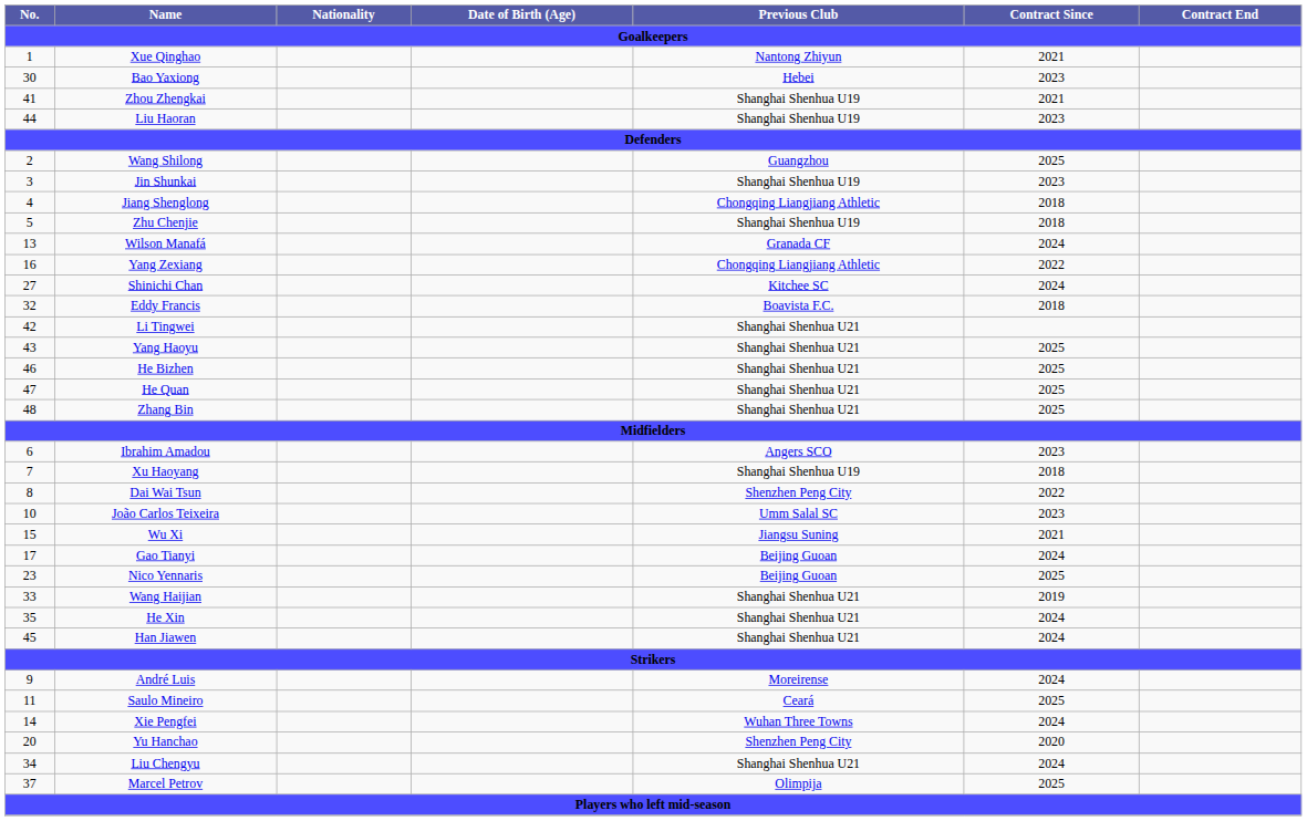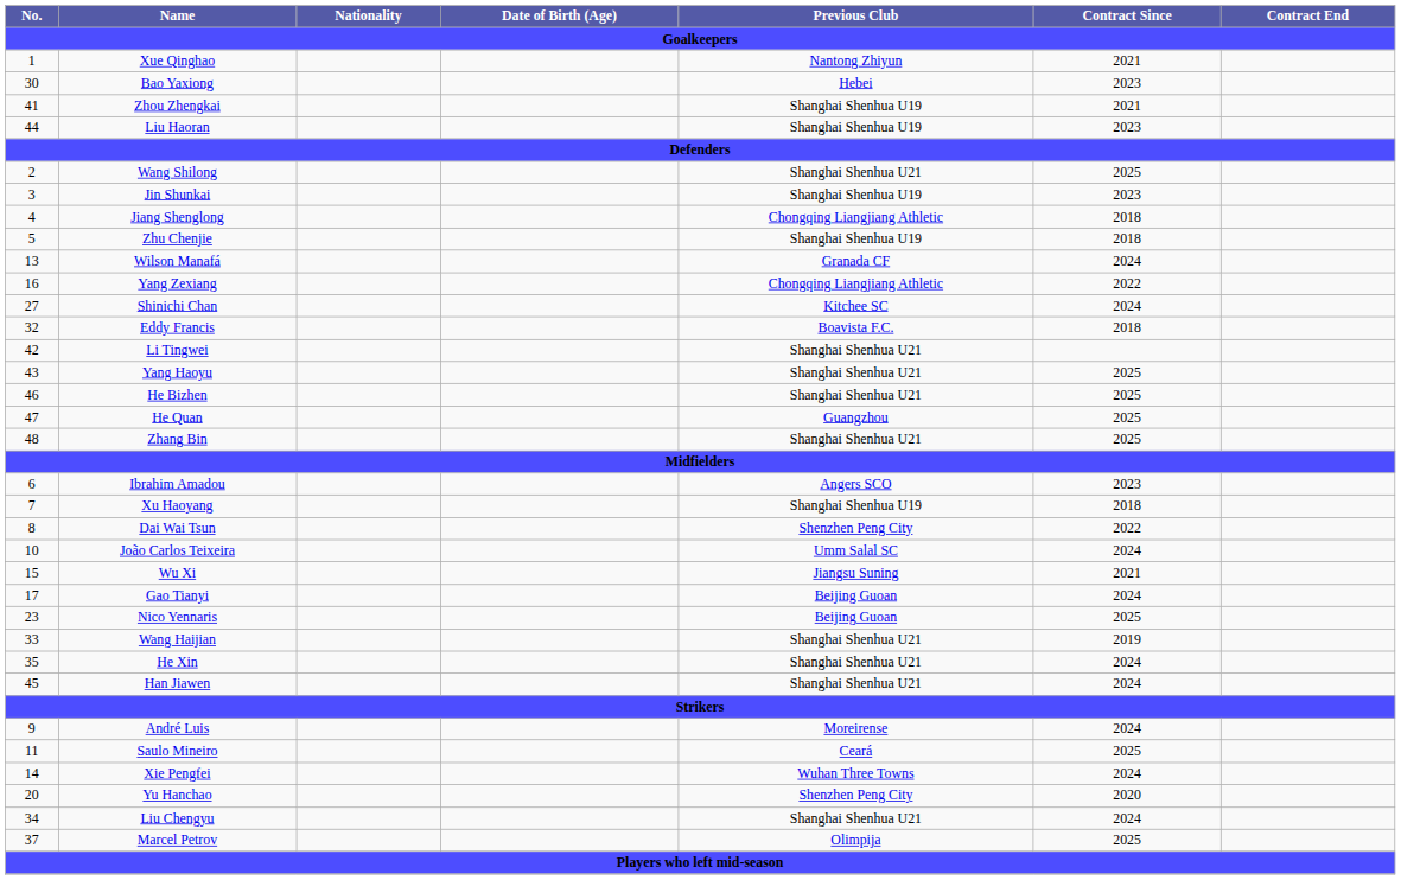 <table class="wikitable" style="text-align:center; font-size:100%; width:100%;">
 <tr>
 <th style="background:#545AA7; color:white; text-align:center;">No.</th>
 <th style="background:#545AA7; color:white; text-align:center;">Name</th>
 <th style="background:#545AA7; color:white; text-align:center;">Nationality</th>
 <th style="background:#545AA7; color:white; text-align:center;">Date of Birth (Age)</th>
 <th style="background:#545AA7; color:white; text-align:center;">Previous Club</th>
 <th style="background:#545AA7; color:white; text-align:center;">Contract Since</th>
 <th style="background:#545AA7; color:white; text-align:center;">Contract End</th>
 </tr>
 <tr>
 <th colspan="8" style="background:#4D4DFF; color:black; text-align:center">Goalkeepers</th>
 </tr>
 <tr>
 <td>1</td>
 <td><a href='#'>Xue Qinghao</a></td>
 <td></td>
 <td></td>
 <td> <a href='#'>Nantong Zhiyun</a></td>
 <td>2021</td>
 <td></td>
 </tr>
 <tr>
 <td>30</td>
 <td><a href='#'>Bao Yaxiong</a></td>
 <td></td>
 <td></td>
 <td> <a href='#'>Hebei</a></td>
 <td>2023</td>
 <td></td>
 </tr>
 <tr>
 <td>41</td>
 <td><a href='#'>Zhou Zhengkai</a></td>
 <td></td>
 <td></td>
 <td> Shanghai Shenhua U19</td>
 <td>2021</td>
 <td></td>
 </tr>
 <tr>
 <td>44</td>
 <td><a href='#'>Liu Haoran</a></td>
 <td></td>
 <td></td>
 <td> Shanghai Shenhua U19</td>
 <td>2023</td>
 <td></td>
 </tr>
 <tr>
 <th colspan="8" style="background:#4D4DFF; color:black; text-align:center">Defenders</th>
 </tr>
 <tr>
 <td>2</td>
 <td><a href='#'>Wang Shilong</a></td>
 <td></td>
 <td></td>
-<td> <a href='#'>Guangzhou</a></td>
+<td> Shanghai Shenhua U21</td>
 <td>2025</td>
 <td></td>
 </tr>
 <tr>
 <td>3</td>
 <td><a href='#'>Jin Shunkai</a></td>
 <td></td>
 <td></td>
 <td> Shanghai Shenhua U19</td>
 <td>2023</td>
 <td></td>
 </tr>
 <tr>
 <td>4</td>
 <td><a href='#'>Jiang Shenglong</a></td>
 <td></td>
 <td></td>
 <td> <a href='#'>Chongqing Liangjiang Athletic</a></td>
 <td>2018</td>
 <td></td>
 </tr>
 <tr>
 <td>5</td>
 <td><a href='#'>Zhu Chenjie</a></td>
 <td></td>
 <td></td>
 <td> Shanghai Shenhua U19</td>
 <td>2018</td>
 <td></td>
 </tr>
 <tr>
 <td>13</td>
 <td><a href='#'>Wilson Manafá</a></td>
 <td></td>
 <td></td>
 <td> <a href='#'>Granada CF</a></td>
 <td>2024</td>
 <td></td>
 </tr>
 <tr>
 <td>16</td>
 <td><a href='#'>Yang Zexiang</a></td>
 <td></td>
 <td></td>
 <td> <a href='#'>Chongqing Liangjiang Athletic</a></td>
 <td>2022</td>
 <td></td>
 </tr>
 <tr>
 <td>27</td>
 <td><a href='#'>Shinichi Chan</a></td>
 <td></td>
 <td></td>
 <td> <a href='#'>Kitchee SC</a></td>
 <td>2024</td>
 <td></td>
 </tr>
 <tr>
 <td>32</td>
 <td><a href='#'>Eddy Francis</a></td>
 <td></td>
 <td></td>
 <td> <a href='#'>Boavista F.C.</a></td>
 <td>2018</td>
 <td></td>
 </tr>
 <tr>
 <td>42</td>
 <td><a href='#'>Li Tingwei</a></td>
 <td></td>
 <td></td>
 <td> Shanghai Shenhua U21</td>
 <td></td>
 <td></td>
 </tr>
 <tr>
 <td>43</td>
 <td><a href='#'>Yang Haoyu</a></td>
 <td></td>
 <td></td>
 <td> Shanghai Shenhua U21</td>
 <td>2025</td>
 <td></td>
 </tr>
 <tr>
 <td>46</td>
 <td><a href='#'>He Bizhen</a></td>
 <td></td>
 <td></td>
 <td> Shanghai Shenhua U21</td>
 <td>2025</td>
 <td></td>
 </tr>
 <tr>
 <td>47</td>
 <td><a href='#'>He Quan</a></td>
 <td></td>
 <td></td>
-<td> Shanghai Shenhua U21</td>
+<td> <a href='#'>Guangzhou</a></td>
 <td>2025</td>
 <td></td>
 </tr>
 <tr>
 <td>48</td>
 <td><a href='#'>Zhang Bin</a></td>
 <td></td>
 <td></td>
 <td> Shanghai Shenhua U21</td>
 <td>2025</td>
 <td></td>
 </tr>
 <tr>
 <th colspan="8" style="background:#4D4DFF; color:black; text-align:center">Midfielders</th>
 </tr>
 <tr>
 <td>6</td>
 <td><a href='#'>Ibrahim Amadou</a></td>
 <td></td>
 <td></td>
 <td> <a href='#'>Angers SCO</a></td>
 <td>2023</td>
 <td></td>
 </tr>
 <tr>
 <td>7</td>
 <td><a href='#'>Xu Haoyang</a></td>
 <td></td>
 <td></td>
 <td> Shanghai Shenhua U19</td>
 <td>2018</td>
 <td></td>
 </tr>
 <tr>
 <td>8</td>
 <td><a href='#'>Dai Wai Tsun</a></td>
 <td></td>
 <td></td>
 <td> <a href='#'>Shenzhen Peng City</a></td>
 <td>2022</td>
 <td></td>
 </tr>
 <tr>
 <td>10</td>
 <td><a href='#'>João Carlos Teixeira</a></td>
 <td></td>
 <td></td>
 <td> <a href='#'>Umm Salal SC</a></td>
-<td>2023</td>
+<td>2024</td>
 <td></td>
 </tr>
 <tr>
 <td>15</td>
 <td><a href='#'>Wu Xi</a></td>
 <td></td>
 <td></td>
 <td> <a href='#'>Jiangsu Suning</a></td>
 <td>2021</td>
 <td></td>
 </tr>
 <tr>
 <td>17</td>
 <td><a href='#'>Gao Tianyi</a></td>
 <td></td>
 <td></td>
 <td> <a href='#'>Beijing Guoan</a></td>
 <td>2024</td>
 <td></td>
 </tr>
 <tr>
 <td>23</td>
 <td><a href='#'>Nico Yennaris</a></td>
 <td></td>
 <td></td>
 <td> <a href='#'>Beijing Guoan</a></td>
 <td>2025</td>
 <td></td>
 </tr>
 <tr>
 <td>33</td>
 <td><a href='#'>Wang Haijian</a></td>
 <td></td>
 <td></td>
 <td> Shanghai Shenhua U21</td>
 <td>2019</td>
 <td></td>
 </tr>
 <tr>
 <td>35</td>
 <td><a href='#'>He Xin</a></td>
 <td></td>
 <td></td>
 <td> Shanghai Shenhua U21</td>
 <td>2024</td>
 <td></td>
 </tr>
 <tr>
 <td>45</td>
 <td><a href='#'>Han Jiawen</a></td>
 <td></td>
 <td></td>
 <td> Shanghai Shenhua U21</td>
 <td>2024</td>
 <td></td>
 </tr>
 <tr>
 <th colspan="8" style="background:#4D4DFF; color:black; text-align:center">Strikers</th>
 </tr>
 <tr>
 <td>9</td>
 <td><a href='#'>André Luis</a></td>
 <td></td>
 <td></td>
 <td> <a href='#'>Moreirense</a></td>
 <td>2024</td>
 <td></td>
 </tr>
 <tr>
 <td>11</td>
 <td><a href='#'>Saulo Mineiro</a></td>
 <td></td>
 <td></td>
 <td> <a href='#'>Ceará</a></td>
 <td>2025</td>
 <td></td>
 </tr>
 <tr>
 <td>14</td>
 <td><a href='#'>Xie Pengfei</a></td>
 <td></td>
 <td></td>
 <td> <a href='#'>Wuhan Three Towns</a></td>
 <td>2024</td>
 <td></td>
 </tr>
 <tr>
 <td>20</td>
 <td><a href='#'>Yu Hanchao</a></td>
 <td></td>
 <td></td>
 <td> <a href='#'>Shenzhen Peng City</a></td>
 <td>2020</td>
 <td></td>
 </tr>
 <tr>
 <td>34</td>
 <td><a href='#'>Liu Chengyu</a></td>
 <td></td>
 <td></td>
 <td> Shanghai Shenhua U21</td>
 <td>2024</td>
 <td></td>
 </tr>
 <tr>
 <td>37</td>
 <td><a href='#'>Marcel Petrov</a></td>
 <td></td>
 <td></td>
 <td> <a href='#'>Olimpija</a></td>
 <td>2025</td>
 <td></td>
 </tr>
 <tr>
 <th colspan="8" style="background:#4D4DFF; color:black; text-align:center">Players who left mid-season</th>
 </tr>
 <tr>
 </tr>
 </table>
